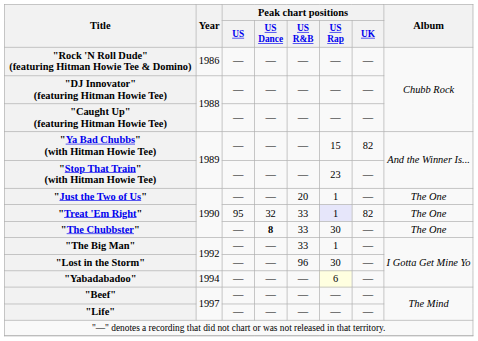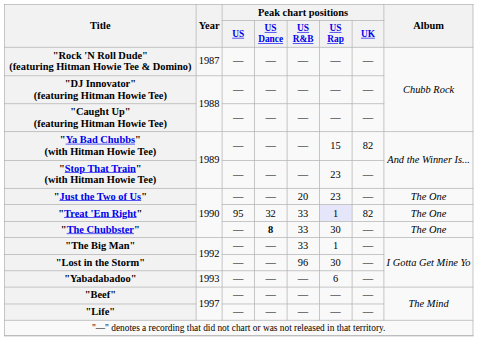 <table class="wikitable plainrowheaders" style="text-align:center;" border="1">
 <tr>
 <th scope="col" rowspan="2" style="width:18em;">Title</th>
 <th scope="col" rowspan="2">Year</th>
 <th scope="col" colspan="5">Peak chart positions</th>
 <th scope="col" rowspan="2">Album</th>
 </tr>
 <tr>
 <th scope="col" style="width:3em;font-size:90%;"><a href='#'>US</a><br></th>
 <th scope="col" style="width:3em;font-size:90%;"><a href='#'>US<br>Dance</a><br></th>
 <th scope="col" style="width:3em;font-size:90%;"><a href='#'>US R&B</a><br></th>
 <th scope="col" style="width:3em;font-size:90%;"><a href='#'>US<br> Rap</a><br></th>
 <th scope="col" style="width:3em;font-size:90%;"><a href='#'>UK</a><br></th>
 </tr>
 <tr>
 <th scope="row">"Rock 'N Roll Dude"<br><span>(featuring Hitman Howie Tee & Domino)</span></th>
-<td>1986</td>
+<td>1987</td>
 <td style="text-align:center;">—</td>
 <td style="text-align:center;">—</td>
 <td style="text-align:center;">—</td>
 <td style="text-align:center;">—</td>
 <td style="text-align:center;">—</td>
 <td rowspan="3"><em> Chubb Rock</em></td>
 </tr>
 <tr>
 <th scope="row">"DJ Innovator"<br><span>(featuring Hitman Howie Tee)</span></th>
 <td rowspan="2">1988</td>
 <td style="text-align:center;">—</td>
 <td style="text-align:center;">—</td>
 <td style="text-align:center;">—</td>
 <td style="text-align:center;">—</td>
 <td style="text-align:center;">—</td>
 </tr>
 <tr>
 <th scope="row">"Caught Up"<br><span>(featuring Hitman Howie Tee)</span></th>
 <td style="text-align:center;">—</td>
 <td style="text-align:center;">—</td>
 <td style="text-align:center;">—</td>
 <td style="text-align:center;">—</td>
 <td style="text-align:center;">—</td>
 </tr>
 <tr>
 <th scope="row">"<a href='#'>Ya Bad Chubbs</a>"<br><span>(with Hitman Howie Tee)</span></th>
 <td rowspan="2">1989</td>
 <td style="text-align:center;">—</td>
 <td style="text-align:center;">—</td>
 <td style="text-align:center;">—</td>
 <td style="text-align:center;">15</td>
 <td style="text-align:center;">82</td>
 <td rowspan="2"><em>And the Winner Is...</em></td>
 </tr>
 <tr>
 <th scope="row">"<a href='#'>Stop That Train</a>"<br><span>(with Hitman Howie Tee)</span></th>
 <td style="text-align:center;">—</td>
 <td style="text-align:center;">—</td>
 <td style="text-align:center;">—</td>
 <td style="text-align:center;">23</td>
 <td style="text-align:center;">—</td>
 </tr>
 <tr>
 <th scope="row">"<a href='#'>Just the Two of Us</a>"</th>
 <td rowspan="3">1990</td>
 <td style="text-align:center;">—</td>
 <td style="text-align:center;">—</td>
 <td style="text-align:center;">20</td>
-<td style="text-align:center;">1</td>
+<td style="text-align:center;">23</td>
 <td style="text-align:center;">—</td>
 <td><em>The One</em></td>
 </tr>
 <tr>
 <th scope="row">"<a href='#'>Treat 'Em Right</a>"</th>
 <td style="text-align:center;">95</td>
 <td style="text-align:center;">32</td>
 <td style="text-align:center;">33</td>
 <td style="background: lavender; text-align:center;">1</td>
 <td style="text-align:center;">82</td>
 <td><em>The One</em></td>
 </tr>
 <tr>
 <th scope="row">"<a href='#'>The Chubbster</a>"</th>
 <td style="text-align:center;">—</td>
 <td style="text-align:center;"><strong>8</strong></td>
 <td style="text-align:center;">33</td>
 <td>30</td>
 <td style="text-align:center;">—</td>
 <td><em>The One</em></td>
 </tr>
 <tr>
 <th>"The Big Man"</th>
 <td rowspan="2">1992</td>
 <td>—</td>
 <td>—</td>
 <td style="text-align:center;">33</td>
 <td style="text-align:center;">1</td>
 <td>—</td>
 <td rowspan="3"><em>I Gotta Get Mine Yo</em></td>
 </tr>
 <tr>
 <th>"Lost in the Storm"</th>
 <td>—</td>
 <td>—</td>
 <td>96</td>
 <td>30</td>
 <td>—</td>
 </tr>
 <tr>
 <th>"Yabadabadoo"</th>
-<td>1994</td>
+<td>1993</td>
 <td>—</td>
 <td>—</td>
 <td>—</td>
-<td style="background: lightyellow;">6</td>
+<td>6</td>
 <td>—</td>
 </tr>
 <tr>
 <th>"Beef"</th>
 <td rowspan="2">1997</td>
 <td>—</td>
 <td>—</td>
 <td>—</td>
 <td>—</td>
 <td>—</td>
 <td rowspan="2"><em>The Mind</em></td>
 </tr>
 <tr>
 <th>"Life"</th>
 <td>—</td>
 <td>—</td>
 <td>—</td>
 <td>—</td>
 <td>—</td>
 </tr>
 <tr>
 <td colspan="8" style="font-size:90%">"—" denotes a recording that did not chart or was not released in that territory.</td>
 </tr>
 <tr>
 </tr>
 </table>
